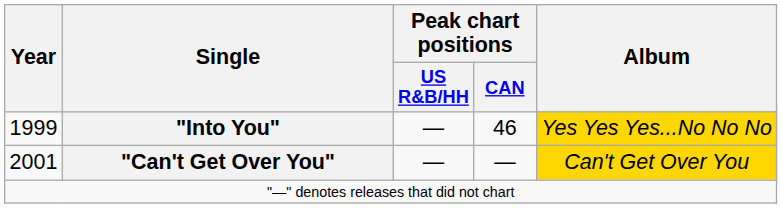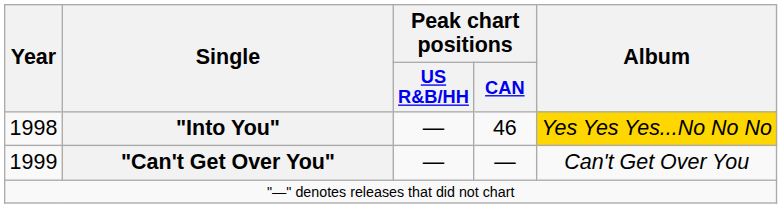 <table class="wikitable plainrowheaders" style="text-align:center;">
 <tr>
 <th scope="col" rowspan="2">Year</th>
 <th scope="col" rowspan="2" style="width:15em;">Single</th>
 <th scope="col" colspan="2">Peak chart<br>positions</th>
 <th scope="col" rowspan="2">Album</th>
 </tr>
 <tr>
 <th scope="col" style="width:3em;font-size:85%;"><a href='#'>US<br>R&B/HH</a><br></th>
 <th scope="col" style="width:3em;font-size:85%;"><a href='#'>CAN</a><br></th>
 </tr>
 <tr>
-<td>1999</td>
+<td>1998</td>
 <th scope="row">"Into You"</th>
 <td>—</td>
 <td>46</td>
 <td style="background: gold;"><em>Yes Yes Yes...No No No</em></td>
 </tr>
 <tr>
-<td>2001</td>
+<td>1999</td>
 <th scope="row">"Can't Get Over You"</th>
 <td>—</td>
 <td>—</td>
-<td style="background: gold;"><em>Can't Get Over You</em></td>
+<td><em>Can't Get Over You</em></td>
 </tr>
 <tr>
 <td colspan="5" style="font-size:8pt">"—" denotes releases that did not chart</td>
 </tr>
 </table>
